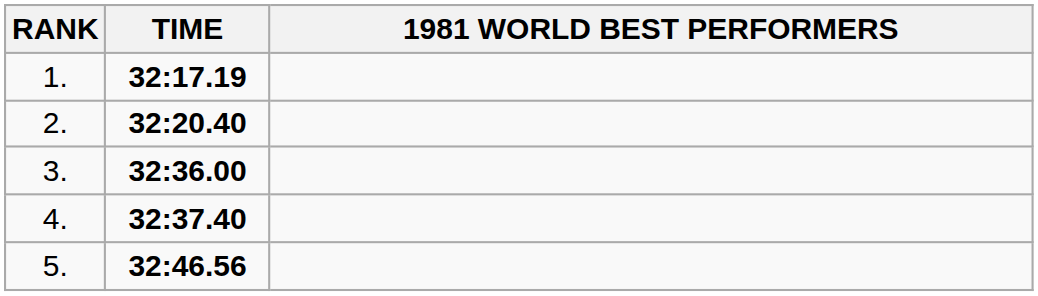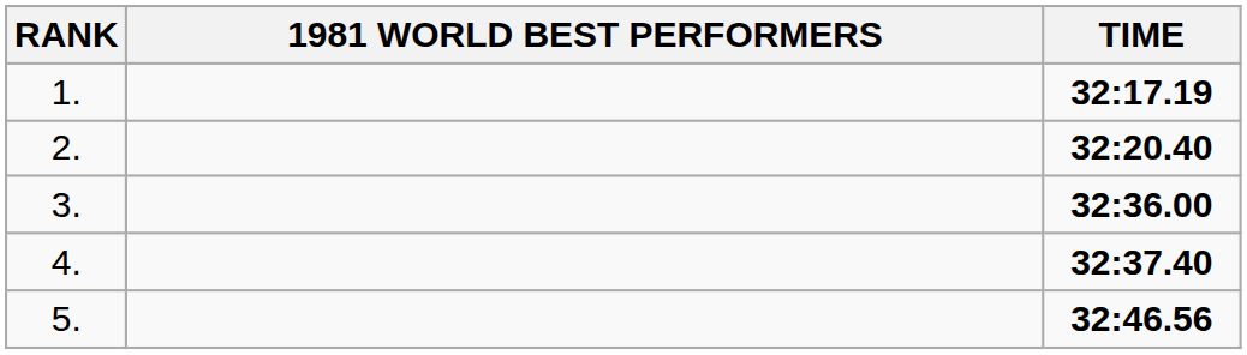 <table class="wikitable" style="border-collapse: collapse; font-size: 90%;">
 <tr>
 <th>RANK</th>
+<th align="center" style="width: 25em">1981 WORLD BEST PERFORMERS</th>
 <th align="center" style="width: 5em">TIME</th>
-<th align="center" style="width: 25em">1981 WORLD BEST PERFORMERS</th>
 </tr>
 <tr>
 <td align="center">1.</td>
+<td></td>
 <td align="center"><strong>32:17.19</strong></td>
-<td></td>
 </tr>
 <tr>
 <td align="center">2.</td>
+<td></td>
 <td align="center"><strong>32:20.40</strong></td>
-<td></td>
 </tr>
 <tr>
 <td align="center">3.</td>
+<td></td>
 <td align="center"><strong>32:36.00</strong></td>
-<td></td>
 </tr>
 <tr>
 <td align="center">4.</td>
+<td></td>
 <td align="center"><strong>32:37.40</strong></td>
-<td></td>
 </tr>
 <tr>
 <td align="center">5.</td>
+<td></td>
 <td align="center"><strong>32:46.56</strong></td>
-<td></td>
 </tr>
 </table>
